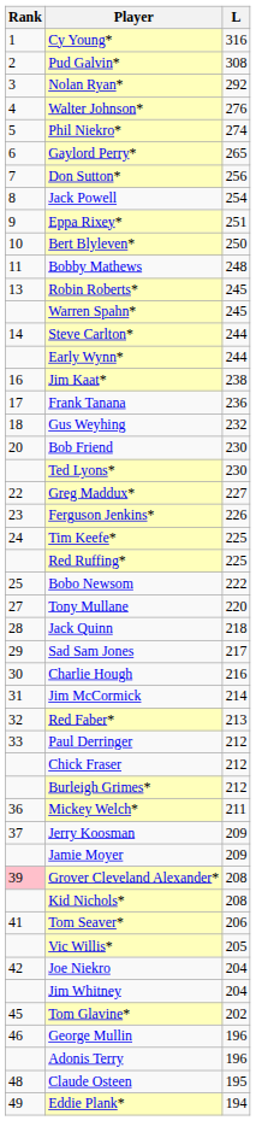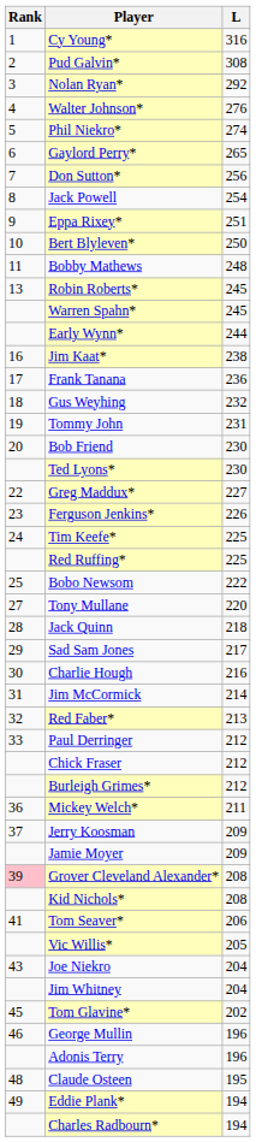 <table class="wikitable" style="float:left;">
 <tr>
 <th>Rank</th>
 <th>Player</th>
 <th>L</th>
 </tr>
 <tr>
 <td>1</td>
 <td style="background:#ffffbb;"><a href='#'>Cy Young</a>*</td>
 <td>316</td>
 </tr>
 <tr>
 <td>2</td>
 <td style="background:#ffffbb;"><a href='#'>Pud Galvin</a>*</td>
 <td>308</td>
 </tr>
 <tr>
 <td>3</td>
 <td style="background:#ffffbb;"><a href='#'>Nolan Ryan</a>*</td>
 <td>292</td>
 </tr>
 <tr>
 <td>4</td>
 <td style="background:#ffffbb;"><a href='#'>Walter Johnson</a>*</td>
 <td>276</td>
 </tr>
 <tr>
 <td>5</td>
 <td style="background:#ffffbb;"><a href='#'>Phil Niekro</a>*</td>
 <td>274</td>
 </tr>
 <tr>
 <td>6</td>
 <td style="background:#ffffbb;"><a href='#'>Gaylord Perry</a>*</td>
 <td>265</td>
 </tr>
 <tr>
 <td>7</td>
 <td style="background:#ffffbb;"><a href='#'>Don Sutton</a>*</td>
 <td>256</td>
 </tr>
 <tr>
 <td>8</td>
 <td><a href='#'>Jack Powell</a></td>
 <td>254</td>
 </tr>
 <tr>
 <td>9</td>
 <td style="background:#ffffbb;"><a href='#'>Eppa Rixey</a>*</td>
 <td>251</td>
 </tr>
 <tr>
 <td>10</td>
 <td style="background:#ffffbb;"><a href='#'>Bert Blyleven</a>*</td>
 <td>250</td>
 </tr>
 <tr>
 <td>11</td>
 <td><a href='#'>Bobby Mathews</a></td>
 <td>248</td>
 </tr>
 <tr>
 <td>13</td>
 <td style="background:#ffffbb;"><a href='#'>Robin Roberts</a>*</td>
 <td>245</td>
 </tr>
 <tr>
 <td></td>
 <td style="background:#ffffbb;"><a href='#'>Warren Spahn</a>*</td>
 <td>245</td>
 </tr>
 <tr>
-<td>14</td>
-<td style="background:#ffffbb;"><a href='#'>Steve Carlton</a>*</td>
-<td>244</td>
-</tr>
-<tr>
 <td></td>
 <td style="background:#ffffbb;"><a href='#'>Early Wynn</a>*</td>
 <td>244</td>
 </tr>
 <tr>
 <td>16</td>
 <td style="background:#ffffbb;"><a href='#'>Jim Kaat</a>*</td>
 <td>238</td>
 </tr>
 <tr>
 <td>17</td>
 <td><a href='#'>Frank Tanana</a></td>
 <td>236</td>
 </tr>
 <tr>
 <td>18</td>
 <td><a href='#'>Gus Weyhing</a></td>
 <td>232</td>
+</tr>
+<tr>
+<td>19</td>
+<td><a href='#'>Tommy John</a></td>
+<td>231</td>
 </tr>
 <tr>
 <td>20</td>
 <td><a href='#'>Bob Friend</a></td>
 <td>230</td>
 </tr>
 <tr>
 <td></td>
 <td style="background:#ffffbb;"><a href='#'>Ted Lyons</a>*</td>
 <td>230</td>
 </tr>
 <tr>
 <td>22</td>
 <td style="background:#ffffbb;"><a href='#'>Greg Maddux</a>*</td>
 <td>227</td>
 </tr>
 <tr>
 <td>23</td>
 <td style="background:#ffffbb;"><a href='#'>Ferguson Jenkins</a>*</td>
 <td>226</td>
 </tr>
 <tr>
 <td>24</td>
 <td style="background:#ffffbb;"><a href='#'>Tim Keefe</a>*</td>
 <td>225</td>
 </tr>
 <tr>
 <td></td>
 <td style="background:#ffffbb;"><a href='#'>Red Ruffing</a>*</td>
 <td>225</td>
 </tr>
 <tr>
 <td>25</td>
 <td><a href='#'>Bobo Newsom</a></td>
 <td>222</td>
 </tr>
 <tr>
 <td>27</td>
 <td><a href='#'>Tony Mullane</a></td>
 <td>220</td>
 </tr>
 <tr>
 <td>28</td>
 <td><a href='#'>Jack Quinn</a></td>
 <td>218</td>
 </tr>
 <tr>
 <td>29</td>
 <td><a href='#'>Sad Sam Jones</a></td>
 <td>217</td>
 </tr>
 <tr>
 <td>30</td>
 <td><a href='#'>Charlie Hough</a></td>
 <td>216</td>
 </tr>
 <tr>
 <td>31</td>
 <td><a href='#'>Jim McCormick</a></td>
 <td>214</td>
 </tr>
 <tr>
 <td>32</td>
 <td style="background:#ffffbb;"><a href='#'>Red Faber</a>*</td>
 <td>213</td>
 </tr>
 <tr>
 <td>33</td>
 <td><a href='#'>Paul Derringer</a></td>
 <td>212</td>
 </tr>
 <tr>
 <td></td>
 <td><a href='#'>Chick Fraser</a></td>
 <td>212</td>
 </tr>
 <tr>
 <td></td>
 <td style="background:#ffffbb;"><a href='#'>Burleigh Grimes</a>*</td>
 <td>212</td>
 </tr>
 <tr>
 <td>36</td>
 <td style="background:#ffffbb;"><a href='#'>Mickey Welch</a>*</td>
 <td>211</td>
 </tr>
 <tr>
 <td>37</td>
 <td><a href='#'>Jerry Koosman</a></td>
 <td>209</td>
 </tr>
 <tr>
 <td></td>
 <td><a href='#'>Jamie Moyer</a></td>
 <td>209</td>
 </tr>
 <tr>
 <td style="background: pink;">39</td>
 <td style="background:#ffffbb;"><a href='#'>Grover Cleveland Alexander</a>*</td>
 <td>208</td>
 </tr>
 <tr>
 <td></td>
 <td style="background:#ffffbb;"><a href='#'>Kid Nichols</a>*</td>
 <td>208</td>
 </tr>
 <tr>
 <td>41</td>
 <td style="background:#ffffbb;"><a href='#'>Tom Seaver</a>*</td>
 <td>206</td>
 </tr>
 <tr>
 <td></td>
 <td style="background:#ffffbb;"><a href='#'>Vic Willis</a>*</td>
 <td>205</td>
 </tr>
 <tr>
-<td>42</td>
+<td>43</td>
 <td><a href='#'>Joe Niekro</a></td>
 <td>204</td>
 </tr>
 <tr>
 <td></td>
 <td><a href='#'>Jim Whitney</a></td>
 <td>204</td>
 </tr>
 <tr>
 <td>45</td>
 <td style="background:#ffffbb;"><a href='#'>Tom Glavine</a>*</td>
 <td>202</td>
 </tr>
 <tr>
 <td>46</td>
 <td><a href='#'>George Mullin</a></td>
 <td>196</td>
 </tr>
 <tr>
 <td></td>
 <td><a href='#'>Adonis Terry</a></td>
 <td>196</td>
 </tr>
 <tr>
 <td>48</td>
 <td><a href='#'>Claude Osteen</a></td>
 <td>195</td>
 </tr>
 <tr>
 <td>49</td>
 <td style="background:#ffffbb;"><a href='#'>Eddie Plank</a>*</td>
 <td>194</td>
 </tr>
+<tr>
+<td></td>
+<td style="background:#ffffbb;"><a href='#'>Charles Radbourn</a>*</td>
+<td>194</td>
+</tr>
 </table>
